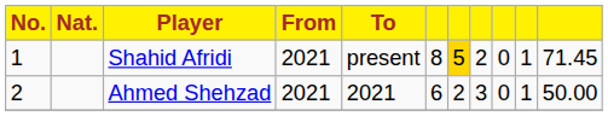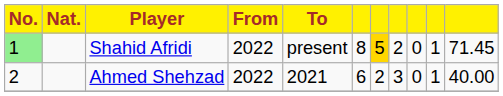 <table class="wikitable sortable" style="font-size:100%">
 <tr>
 <th style="background:#FFF100; color:brown;">No.</th>
 <th style="background:#FFF100; color:brown;">Nat.</th>
 <th style="background:#FFF100; color:brown;">Player</th>
 <th style="background:#FFF100; color:brown;">From</th>
 <th style="background:#FFF100; color:brown;">To</th>
 <th style="background:#FFF100; color:brown;"></th>
 <th style="background:#FFF100; color:brown;"></th>
 <th style="background:#FFF100; color:brown;"></th>
 <th style="background:#FFF100; color:brown;"></th>
 <th style="background:#FFF100; color:brown;"></th>
 <th style="background:#FFF100; color:brown;"></th>
 </tr>
 <tr>
-<td>1</td>
+<td style="background: lightgreen;">1</td>
 <td></td>
 <td><a href='#'>Shahid Afridi</a></td>
-<td>2021</td>
+<td>2022</td>
 <td>present</td>
 <td>8</td>
 <td style="background: gold;">5</td>
 <td>2</td>
 <td>0</td>
 <td>1</td>
 <td>71.45</td>
 </tr>
 <tr>
 <td>2</td>
 <td></td>
 <td><a href='#'>Ahmed Shehzad</a></td>
-<td>2021</td>
+<td>2022</td>
 <td>2021</td>
 <td>6</td>
 <td>2</td>
 <td>3</td>
 <td>0</td>
 <td>1</td>
-<td>50.00</td>
+<td>40.00</td>
 </tr>
 <tr>
 </tr>
 </table>
